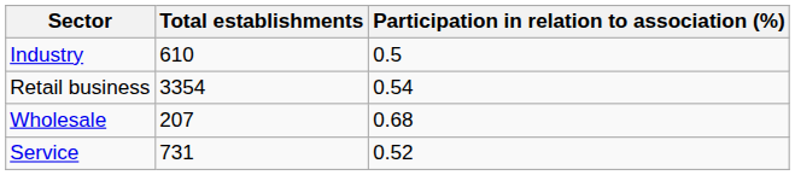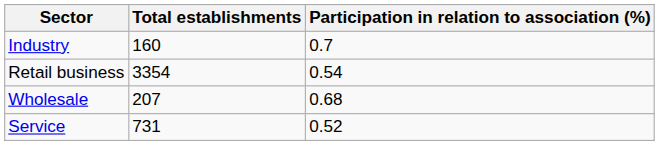 <table class="wikitable sortable" style="margin-left: auto; margin-right: auto; border: none;">
 <tr>
 <th>Sector</th>
 <th>Total establishments</th>
 <th>Participation in relation to association (%)</th>
 </tr>
 <tr>
 <td><a href='#'>Industry</a></td>
-<td>610</td>
-<td>0.5</td>
+<td>160</td>
+<td>0.7</td>
 </tr>
 <tr>
 <td>Retail business</td>
 <td>3354</td>
 <td>0.54</td>
 </tr>
 <tr>
 <td><a href='#'>Wholesale</a></td>
 <td>207</td>
 <td>0.68</td>
 </tr>
 <tr>
 <td><a href='#'>Service</a></td>
 <td>731</td>
 <td>0.52</td>
 </tr>
 </table>
